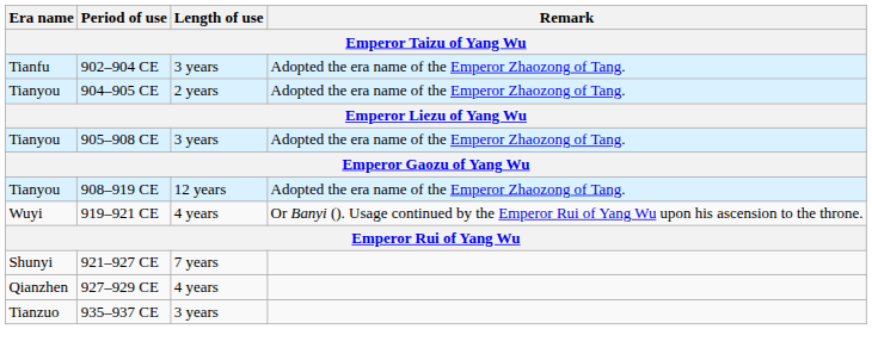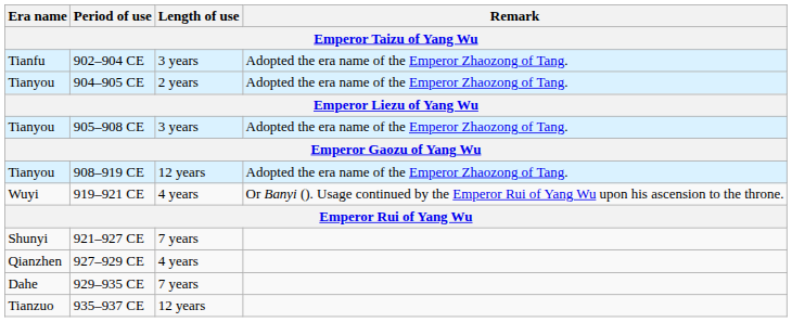 <table class="wikitable">
 <tr>
 <th>Era name</th>
 <th>Period of use</th>
 <th>Length of use</th>
 <th>Remark</th>
 </tr>
 <tr>
 <th colspan="4"><a href='#'>Emperor Taizu of Yang Wu</a><br></th>
 </tr>
 <tr style="background:#DAF2FF;">
 <td>Tianfu<br></td>
 <td>902–904 CE</td>
 <td>3 years</td>
 <td>Adopted the era name of the <a href='#'>Emperor Zhaozong of Tang</a>.</td>
 </tr>
 <tr style="background:#DAF2FF;">
 <td>Tianyou<br></td>
 <td>904–905 CE</td>
 <td>2 years</td>
 <td>Adopted the era name of the <a href='#'>Emperor Zhaozong of Tang</a>.</td>
 </tr>
 <tr>
 <th colspan="4"><a href='#'>Emperor Liezu of Yang Wu</a><br></th>
 </tr>
 <tr style="background:#DAF2FF;">
 <td>Tianyou<br></td>
 <td>905–908 CE</td>
 <td>3 years</td>
 <td>Adopted the era name of the <a href='#'>Emperor Zhaozong of Tang</a>.</td>
 </tr>
 <tr>
 <th colspan="4"><a href='#'>Emperor Gaozu of Yang Wu</a><br></th>
 </tr>
 <tr style="background:#DAF2FF;">
 <td>Tianyou<br></td>
 <td>908–919 CE</td>
 <td>12 years</td>
 <td>Adopted the era name of the <a href='#'>Emperor Zhaozong of Tang</a>.</td>
 </tr>
 <tr>
 <td>Wuyi<br></td>
 <td>919–921 CE</td>
 <td>4 years</td>
 <td>Or <em>Banyi</em> (). Usage continued by the <a href='#'>Emperor Rui of Yang Wu</a> upon his ascension to the throne.</td>
 </tr>
 <tr>
 <th colspan="4"><a href='#'>Emperor Rui of Yang Wu</a><br></th>
 </tr>
 <tr>
 <td>Shunyi<br></td>
 <td>921–927 CE</td>
 <td>7 years</td>
 <td></td>
 </tr>
 <tr>
 <td>Qianzhen<br></td>
 <td>927–929 CE</td>
 <td>4 years</td>
 <td></td>
 </tr>
 <tr>
+<td>Dahe<br></td>
+<td>929–935 CE</td>
+<td>7 years</td>
+<td></td>
+</tr>
+<tr>
 <td>Tianzuo<br></td>
 <td>935–937 CE</td>
-<td>3 years</td>
+<td>12 years</td>
 <td></td>
 </tr>
 </table>
